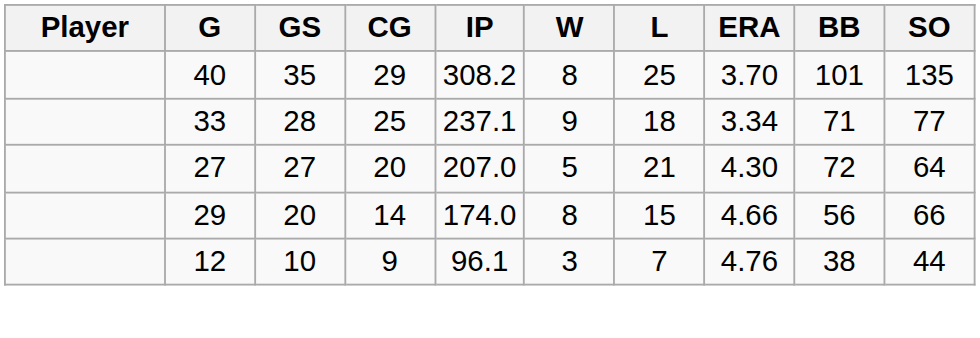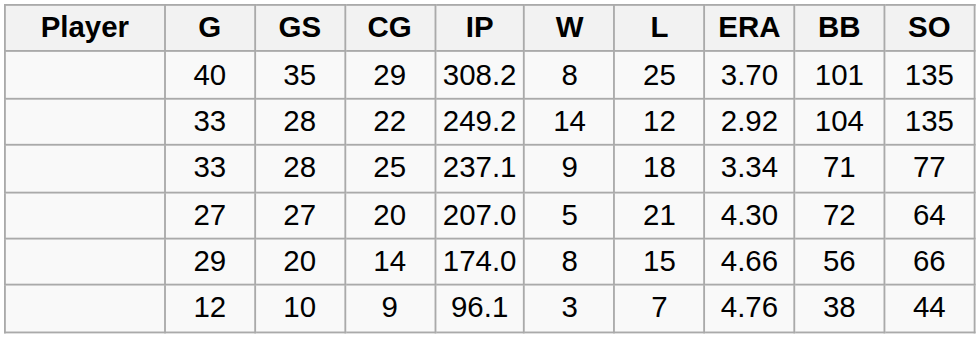 <table class="wikitable sortable">
 <tr>
 <th bgcolor="#DDDDFF" width="16%">Player</th>
 <th bgcolor="#DDDDFF" width="9%">G</th>
 <th bgcolor="#DDDDFF" width="9%">GS</th>
 <th bgcolor="#DDDDFF" width="9%">CG</th>
 <th bgcolor="#DDDDFF" width="9%">IP</th>
 <th bgcolor="#DDDDFF" width="9%">W</th>
 <th bgcolor="#DDDDFF" width="9%">L</th>
 <th bgcolor="#DDDDFF" width="9%">ERA</th>
 <th bgcolor="#DDDDFF" width="9%">BB</th>
 <th bgcolor="#DDDDFF" width="9%">SO</th>
 </tr>
 <tr align="center">
 <td></td>
 <td>40</td>
 <td>35</td>
 <td>29</td>
 <td>308.2</td>
 <td>8</td>
 <td>25</td>
 <td>3.70</td>
 <td>101</td>
+<td>135</td>
+</tr>
+<tr align="center">
+<td></td>
+<td>33</td>
+<td>28</td>
+<td>22</td>
+<td>249.2</td>
+<td>14</td>
+<td>12</td>
+<td>2.92</td>
+<td>104</td>
 <td>135</td>
 </tr>
 <tr align="center">
 <td></td>
 <td>33</td>
 <td>28</td>
 <td>25</td>
 <td>237.1</td>
 <td>9</td>
 <td>18</td>
 <td>3.34</td>
 <td>71</td>
 <td>77</td>
 </tr>
 <tr align="center">
 <td></td>
 <td>27</td>
 <td>27</td>
 <td>20</td>
 <td>207.0</td>
 <td>5</td>
 <td>21</td>
 <td>4.30</td>
 <td>72</td>
 <td>64</td>
 </tr>
 <tr align="center">
 <td></td>
 <td>29</td>
 <td>20</td>
 <td>14</td>
 <td>174.0</td>
 <td>8</td>
 <td>15</td>
 <td>4.66</td>
 <td>56</td>
 <td>66</td>
 </tr>
 <tr align="center">
 <td></td>
 <td>12</td>
 <td>10</td>
 <td>9</td>
 <td>96.1</td>
 <td>3</td>
 <td>7</td>
 <td>4.76</td>
 <td>38</td>
 <td>44</td>
 </tr>
 </table>
